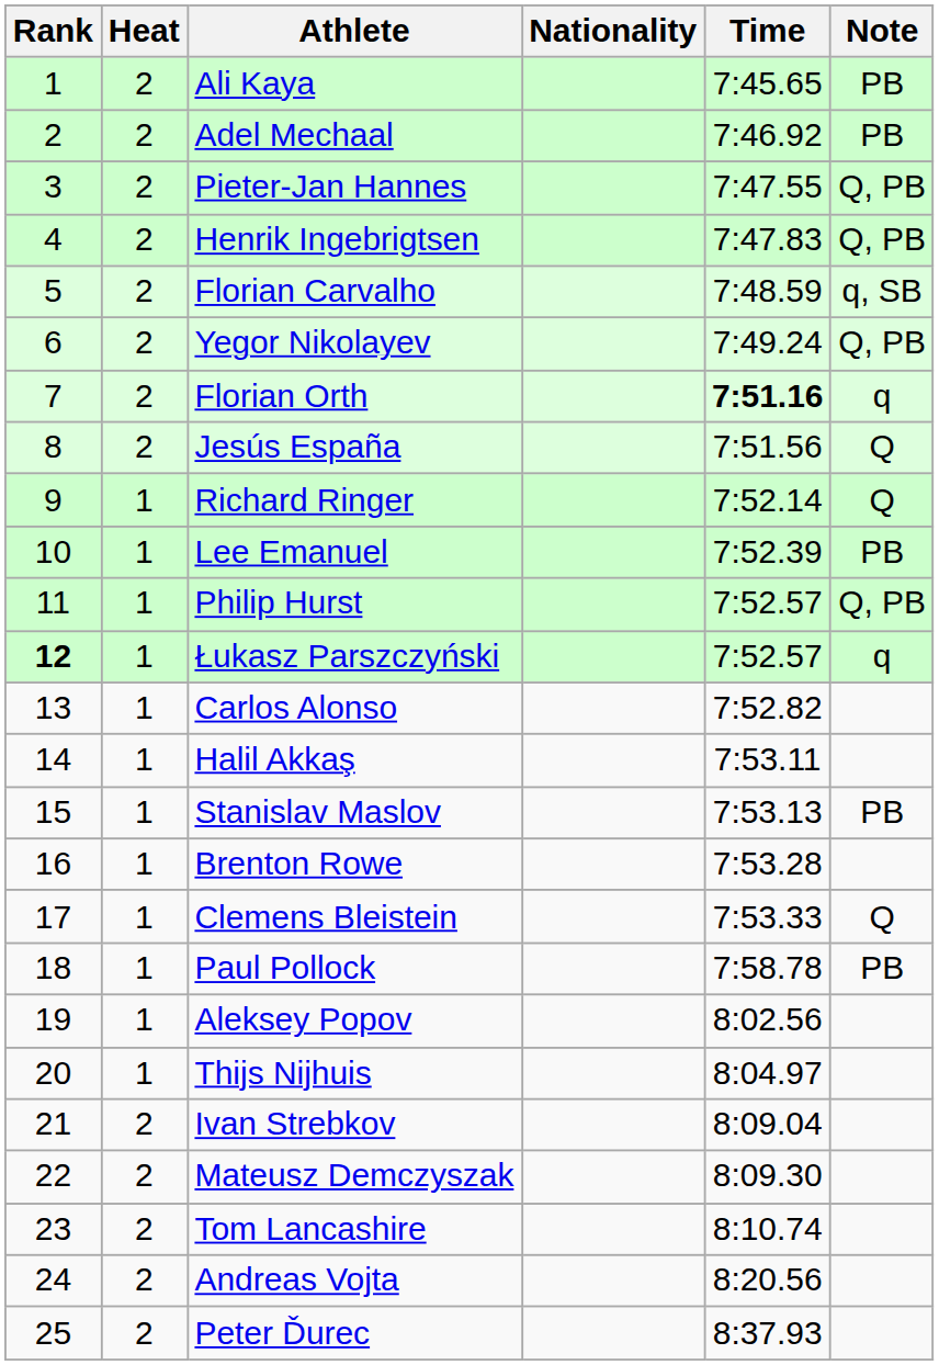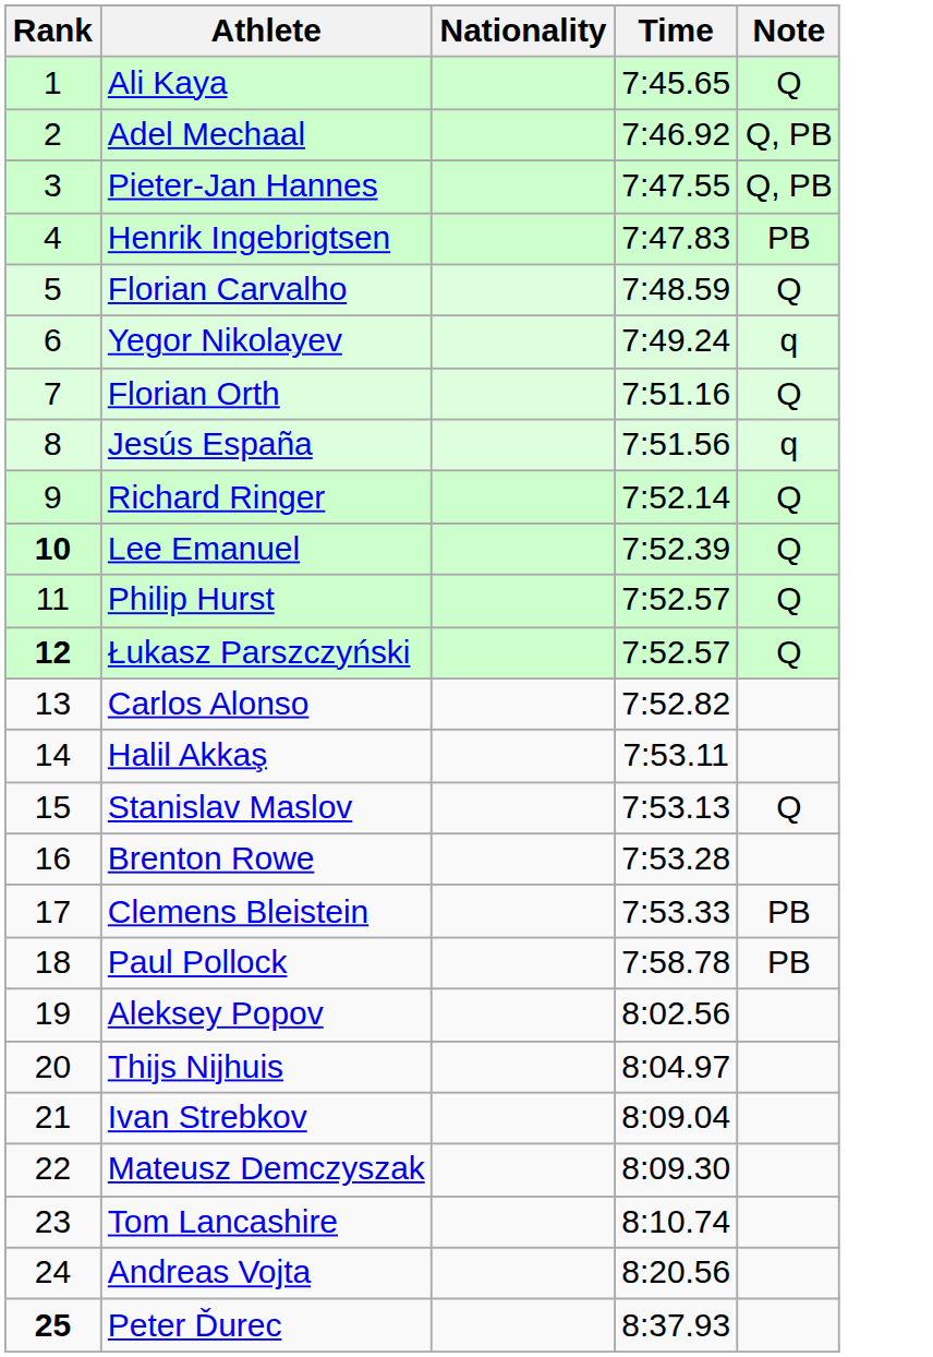 <table class="wikitable sortable" style="text-align:center">
 <tr>
 <th>Rank</th>
-<th>Heat</th>
 <th>Athlete</th>
 <th>Nationality</th>
 <th>Time</th>
 <th>Note</th>
 </tr>
 <tr bgcolor=ccffcc>
 <td>1</td>
-<td>2</td>
 <td align=left><a href='#'>Ali Kaya</a></td>
 <td align=left></td>
 <td>7:45.65</td>
-<td>PB</td>
+<td>Q</td>
 </tr>
 <tr bgcolor=ccffcc>
-<td>2</td>
 <td>2</td>
 <td align=left><a href='#'>Adel Mechaal</a></td>
 <td align=left></td>
 <td>7:46.92</td>
-<td>PB</td>
+<td>Q, PB</td>
 </tr>
 <tr bgcolor=ccffcc>
 <td>3</td>
-<td>2</td>
 <td align=left><a href='#'>Pieter-Jan Hannes</a></td>
 <td align=left></td>
 <td>7:47.55</td>
 <td>Q, PB</td>
 </tr>
 <tr bgcolor=ccffcc>
 <td>4</td>
-<td>2</td>
 <td align=left><a href='#'>Henrik Ingebrigtsen</a></td>
 <td align=left></td>
 <td>7:47.83</td>
-<td>Q, PB</td>
+<td>PB</td>
 </tr>
 <tr bgcolor=ddffdd>
 <td>5</td>
-<td>2</td>
 <td align=left><a href='#'>Florian Carvalho</a></td>
 <td align=left></td>
 <td>7:48.59</td>
-<td>q, SB</td>
+<td>Q</td>
 </tr>
 <tr bgcolor=ddffdd>
 <td>6</td>
-<td>2</td>
 <td align=left><a href='#'>Yegor Nikolayev</a></td>
 <td align=left></td>
 <td>7:49.24</td>
-<td>Q, PB</td>
+<td>q</td>
 </tr>
 <tr bgcolor=ddffdd>
 <td>7</td>
-<td>2</td>
 <td align=left><a href='#'>Florian Orth</a></td>
 <td align=left></td>
-<td><strong>7:51.16</strong></td>
-<td>q</td>
+<td>7:51.16</td>
+<td>Q</td>
 </tr>
 <tr bgcolor=ddffdd>
 <td>8</td>
-<td>2</td>
 <td align=left><a href='#'>Jesús España</a></td>
 <td align=left></td>
 <td>7:51.56</td>
-<td>Q</td>
+<td>q</td>
 </tr>
 <tr bgcolor=ccffcc>
 <td>9</td>
-<td>1</td>
 <td align=left><a href='#'>Richard Ringer</a></td>
 <td align=left></td>
 <td>7:52.14</td>
 <td>Q</td>
 </tr>
 <tr bgcolor=ccffcc>
-<td>10</td>
-<td>1</td>
+<td><strong>10</strong></td>
 <td align=left><a href='#'>Lee Emanuel</a></td>
 <td align=left></td>
 <td>7:52.39</td>
-<td>PB</td>
+<td>Q</td>
 </tr>
 <tr bgcolor=ccffcc>
 <td>11</td>
-<td>1</td>
 <td align=left><a href='#'>Philip Hurst</a></td>
 <td align=left></td>
 <td>7:52.57</td>
-<td>Q, PB</td>
+<td>Q</td>
 </tr>
 <tr bgcolor=ccffcc>
 <td><strong>12</strong></td>
-<td>1</td>
 <td align=left><a href='#'>Łukasz Parszczyński</a></td>
 <td align=left></td>
 <td>7:52.57</td>
-<td>q</td>
+<td>Q</td>
 </tr>
 <tr>
 <td>13</td>
-<td>1</td>
 <td align=left><a href='#'>Carlos Alonso</a></td>
 <td align=left></td>
 <td>7:52.82</td>
 <td></td>
 </tr>
 <tr>
 <td>14</td>
-<td>1</td>
 <td align=left><a href='#'>Halil Akkaş</a></td>
 <td align=left></td>
 <td>7:53.11</td>
 <td></td>
 </tr>
 <tr>
 <td>15</td>
-<td>1</td>
 <td align=left><a href='#'>Stanislav Maslov</a></td>
 <td align=left></td>
 <td>7:53.13</td>
-<td>PB</td>
+<td>Q</td>
 </tr>
 <tr>
 <td>16</td>
-<td>1</td>
 <td align=left><a href='#'>Brenton Rowe</a></td>
 <td align=left></td>
 <td>7:53.28</td>
 <td></td>
 </tr>
 <tr>
 <td>17</td>
-<td>1</td>
 <td align=left><a href='#'>Clemens Bleistein</a></td>
 <td align=left></td>
 <td>7:53.33</td>
-<td>Q</td>
+<td>PB</td>
 </tr>
 <tr>
 <td>18</td>
-<td>1</td>
 <td align=left><a href='#'>Paul Pollock</a></td>
 <td align=left></td>
 <td>7:58.78</td>
 <td>PB</td>
 </tr>
 <tr>
 <td>19</td>
-<td>1</td>
 <td align=left><a href='#'>Aleksey Popov</a></td>
 <td align=left></td>
 <td>8:02.56</td>
 <td></td>
 </tr>
 <tr>
 <td>20</td>
-<td>1</td>
 <td align=left><a href='#'>Thijs Nijhuis</a></td>
 <td align=left></td>
 <td>8:04.97</td>
 <td></td>
 </tr>
 <tr>
 <td>21</td>
-<td>2</td>
 <td align=left><a href='#'>Ivan Strebkov</a></td>
 <td align=left></td>
 <td>8:09.04</td>
 <td></td>
 </tr>
 <tr>
 <td>22</td>
-<td>2</td>
 <td align=left><a href='#'>Mateusz Demczyszak</a></td>
 <td align=left></td>
 <td>8:09.30</td>
 <td></td>
 </tr>
 <tr>
 <td>23</td>
-<td>2</td>
 <td align=left><a href='#'>Tom Lancashire</a></td>
 <td align=left></td>
 <td>8:10.74</td>
 <td></td>
 </tr>
 <tr>
 <td>24</td>
-<td>2</td>
 <td align=left><a href='#'>Andreas Vojta</a></td>
 <td align=left></td>
 <td>8:20.56</td>
 <td></td>
 </tr>
 <tr>
-<td>25</td>
-<td>2</td>
+<td><strong>25</strong></td>
 <td align=left><a href='#'>Peter Ďurec</a></td>
 <td align=left></td>
 <td>8:37.93</td>
 <td></td>
 </tr>
 </table>
